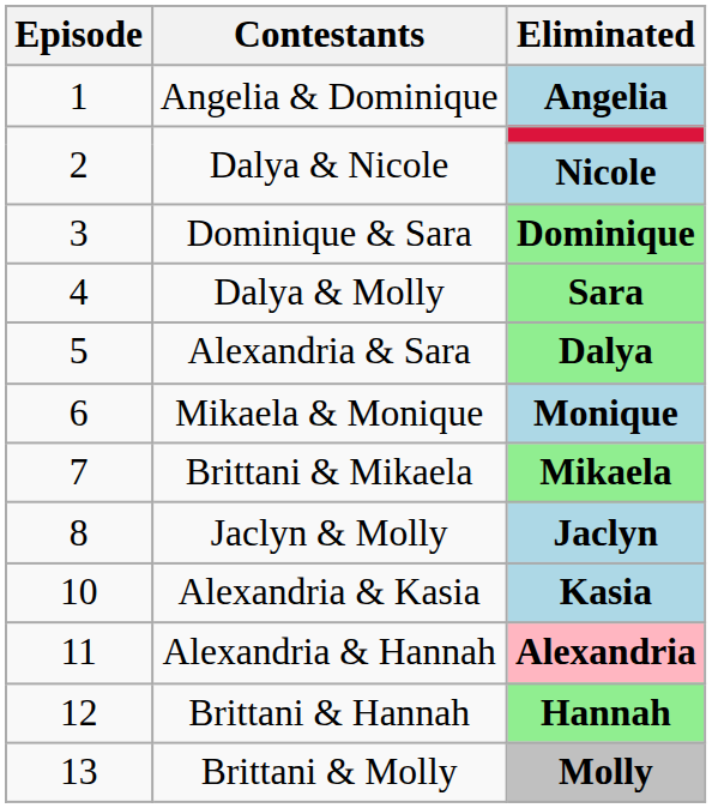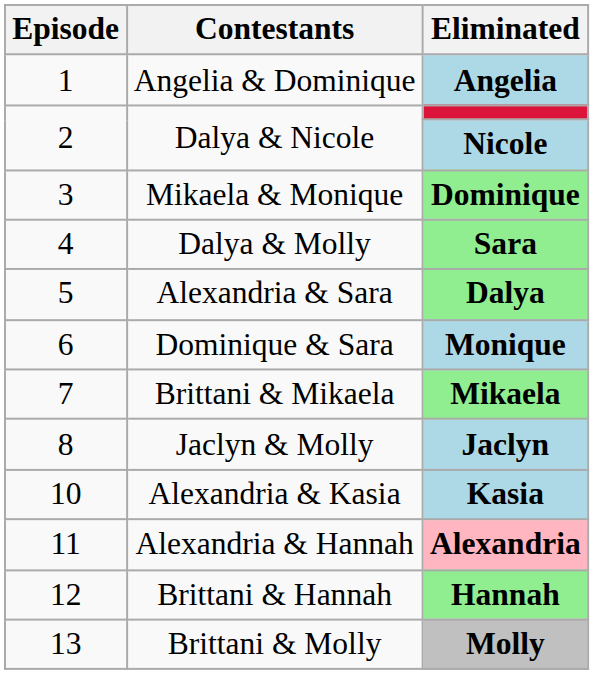 <table class="wikitable" border="2" style="text-align:center">
 <tr>
 <th>Episode</th>
 <th>Contestants</th>
 <th>Eliminated</th>
 </tr>
 <tr>
 <td>1</td>
 <td>Angelia & Dominique</td>
 <td style="background:lightblue"><strong>Angelia</strong></td>
 </tr>
 <tr>
 <td rowspan="2">2</td>
 <td rowspan="2">Dalya & Nicole</td>
 <td style="background:crimson"><strong></strong></td>
 </tr>
 <tr>
 <td style="background:lightblue"><strong>Nicole</strong></td>
 </tr>
 <tr>
 <td>3</td>
-<td>Dominique & Sara</td>
+<td>Mikaela & Monique</td>
 <td style="background:lightgreen"><strong>Dominique</strong></td>
 </tr>
 <tr>
 <td>4</td>
 <td>Dalya & Molly</td>
 <td style="background:lightgreen"><strong>Sara</strong></td>
 </tr>
 <tr>
 <td>5</td>
 <td>Alexandria & Sara</td>
 <td style="background:lightgreen"><strong>Dalya</strong></td>
 </tr>
 <tr>
 <td>6</td>
-<td>Mikaela & Monique</td>
+<td>Dominique & Sara</td>
 <td style="background:lightblue"><strong>Monique</strong></td>
 </tr>
 <tr>
 <td>7</td>
 <td>Brittani & Mikaela</td>
 <td style="background:lightgreen"><strong>Mikaela</strong></td>
 </tr>
 <tr>
 <td>8</td>
 <td>Jaclyn & Molly</td>
 <td style="background:lightblue"><strong>Jaclyn</strong></td>
 </tr>
 <tr>
 <td>10</td>
 <td>Alexandria & Kasia</td>
 <td style="background:lightblue"><strong>Kasia</strong></td>
 </tr>
 <tr>
 <td>11</td>
 <td>Alexandria & Hannah</td>
 <td style="background:lightpink"><strong>Alexandria</strong></td>
 </tr>
 <tr>
 <td>12</td>
 <td>Brittani & Hannah</td>
 <td style="background:lightgreen"><strong>Hannah</strong></td>
 </tr>
 <tr>
 <td>13</td>
 <td>Brittani & Molly</td>
 <td style="background:silver"><strong>Molly</strong></td>
 </tr>
 </table>
